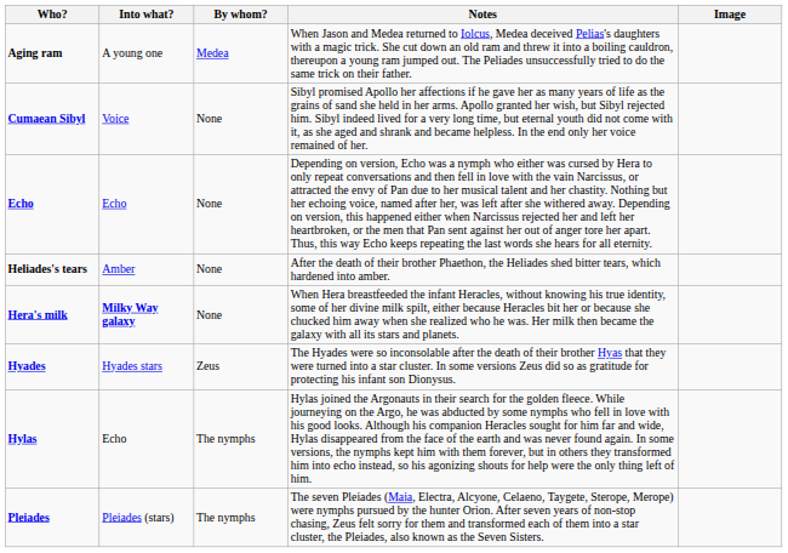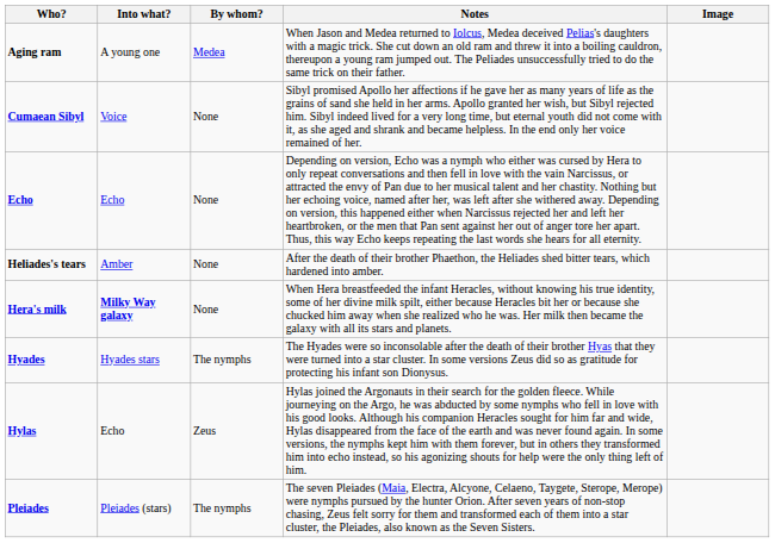 <table class="wikitable sortable">
 <tr>
 <th scope="col" style="width: 90pt;">Who?</th>
 <th scope="col" style="width: 90pt;">Into what?</th>
 <th scope="col" style="width: 90pt;">By whom?</th>
 <th scope="col" style="width: 390pt;">Notes</th>
 <th scope="col" style="width: 100pt;">Image</th>
 </tr>
 <tr>
 <td><strong>Aging ram</strong></td>
 <td>A young one</td>
 <td><a href='#'>Medea</a></td>
 <td>When Jason and Medea returned to <a href='#'>Iolcus</a>, Medea deceived <a href='#'>Pelias</a>'s daughters with a magic trick. She cut down an old ram and threw it into a boiling cauldron, thereupon a young ram jumped out. The Peliades unsuccessfully tried to do the same trick on their father.</td>
 <td></td>
 </tr>
 <tr>
 <td><strong><a href='#'>Cumaean Sibyl</a></strong></td>
 <td><a href='#'>Voice</a></td>
 <td>None</td>
 <td>Sibyl promised Apollo her affections if he gave her as many years of life as the grains of sand she held in her arms. Apollo granted her wish, but Sibyl rejected him. Sibyl indeed lived for a very long time, but eternal youth did not come with it, as she aged and shrank and became helpless. In the end only her voice remained of her.</td>
 <td></td>
 </tr>
 <tr>
 <td><strong><a href='#'>Echo</a></strong></td>
 <td><a href='#'>Echo</a></td>
 <td>None</td>
 <td>Depending on version, Echo was a nymph who either was cursed by Hera to only repeat conversations and then fell in love with the vain Narcissus, or attracted the envy of Pan due to her musical talent and her chastity. Nothing but her echoing voice, named after her, was left after she withered away. Depending on version, this happened either when Narcissus rejected her and left her heartbroken, or the men that Pan sent against her out of anger tore her apart. Thus, this way Echo keeps repeating the last words she hears for all eternity.</td>
 <td></td>
 </tr>
 <tr>
 <td><strong>Heliades's tears</strong></td>
 <td><a href='#'>Amber</a></td>
 <td>None</td>
 <td>After the death of their brother Phaethon, the Heliades shed bitter tears, which hardened into amber.</td>
 <td></td>
 </tr>
 <tr>
 <td><strong><a href='#'>Hera's milk</a></strong></td>
 <td><strong><a href='#'>Milky Way galaxy</a></strong></td>
 <td>None</td>
 <td>When Hera breastfeeded the infant Heracles, without knowing his true identity, some of her divine milk spilt, either because Heracles bit her or because she chucked him away when she realized who he was. Her milk then became the galaxy with all its stars and planets.</td>
 <td></td>
 </tr>
 <tr>
 <td><strong><a href='#'>Hyades</a></strong></td>
 <td><a href='#'>Hyades stars</a></td>
-<td>Zeus</td>
+<td>The nymphs</td>
 <td>The Hyades were so inconsolable after the death of their brother <a href='#'>Hyas</a> that they were turned into a star cluster. In some versions Zeus did so as gratitude for protecting his infant son Dionysus.</td>
 <td></td>
 </tr>
 <tr>
 <td><strong><a href='#'>Hylas</a></strong></td>
 <td>Echo</td>
-<td>The nymphs</td>
+<td>Zeus</td>
 <td>Hylas joined the Argonauts in their search for the golden fleece. While journeying on the Argo, he was abducted by some nymphs who fell in love with his good looks. Although his companion Heracles sought for him far and wide, Hylas disappeared from the face of the earth and was never found again. In some versions, the nymphs kept him with them forever, but in others they transformed him into echo instead, so his agonizing shouts for help were the only thing left of him.</td>
 <td></td>
 </tr>
 <tr>
 <td><strong><a href='#'>Pleiades</a></strong></td>
 <td><a href='#'>Pleiades</a> (stars)</td>
 <td>The nymphs</td>
 <td>The seven Pleiades (<a href='#'>Maia</a>, Electra, Alcyone, Celaeno, Taygete, Sterope, Merope) were nymphs pursued by the hunter Orion. After seven years of non-stop chasing, Zeus felt sorry for them and transformed each of them into a star cluster, the Pleiades, also known as the Seven Sisters.</td>
 <td></td>
 </tr>
 </table>
